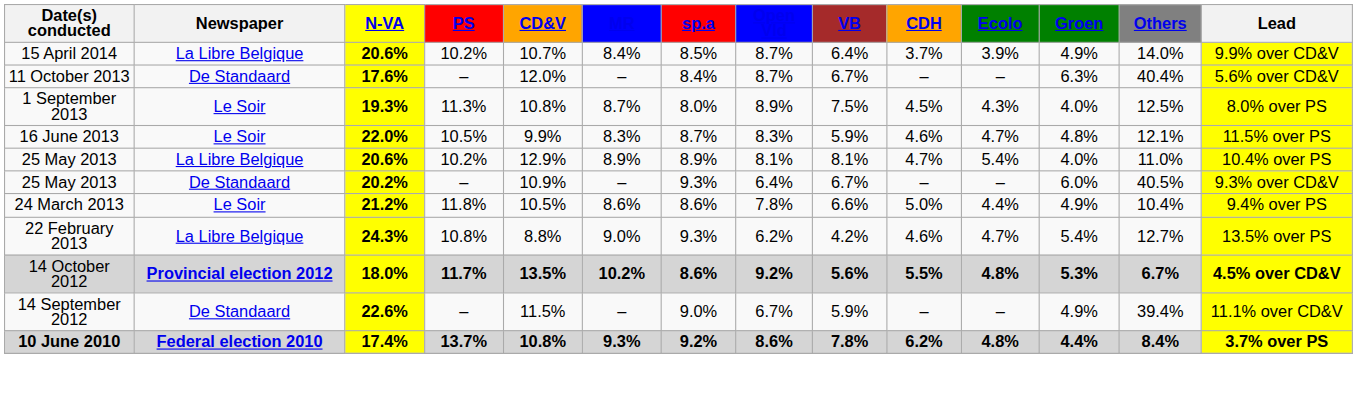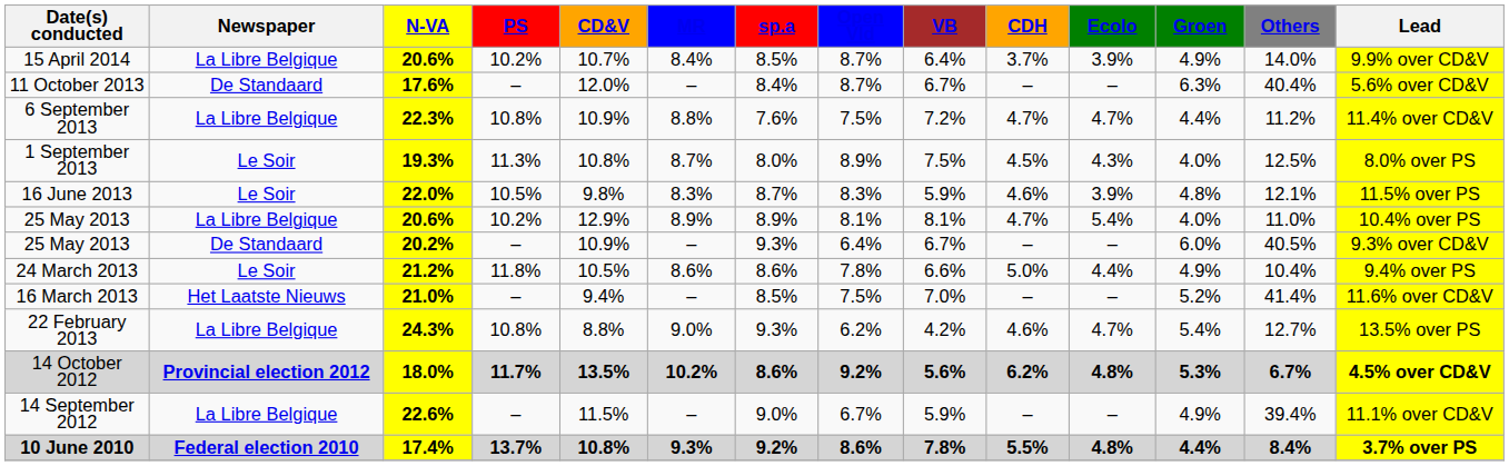 <table class="wikitable sortable" style="text-align:center;font-size:95%;line-height:14px">
 <tr>
 <th ! style="width:150px;">Date(s)<br>conducted</th>
 <th style="width:300px;">Newspaper</th>
 <th class="unsortable"  style="background:yellow; width:90px;"><a href='#'>N-VA</a></th>
 <th class="unsortable"  style="background:red; width:90px;"><a href='#'><span>PS</span></a></th>
 <th class="unsortable"  style="background:orange; width:90px;"><a href='#'><span>CD&V</span></a></th>
 <th class="unsortable"  style="background:blue; width:90px;"><a href='#'><span>MR</span></a></th>
 <th class="unsortable"  style="background:red; width:90px;"><a href='#'><span>sp.a</span></a></th>
 <th class="unsortable"  style="background:blue; width:90px;"><a href='#'><span>Open Vld</span></a></th>
 <th class="unsortable"  style="background:brown; width:90px;"><a href='#'><span>VB</span></a></th>
 <th class="unsortable"  style="background:orange; width:90px;"><a href='#'><span>CDH</span></a></th>
 <th class="unsortable"  style="background:green; width:90px;"><a href='#'><span>Ecolo</span></a></th>
 <th class="unsortable"  style="background:green; width:90px;"><a href='#'><span>Groen</span></a></th>
 <th class="unsortable"  style="background:gray; width:90px;"><a href='#'><span>Others</span></a></th>
 <th class="unsortable" style="width:225px;">Lead</th>
 </tr>
 <tr>
 <td>15 April 2014</td>
 <td><a href='#'>La Libre Belgique</a></td>
 <td style="background:yellow"><strong>20.6%</strong></td>
 <td>10.2%</td>
 <td>10.7%</td>
 <td>8.4%</td>
 <td>8.5%</td>
 <td>8.7%</td>
 <td>6.4%</td>
 <td>3.7%</td>
 <td>3.9%</td>
 <td>4.9%</td>
 <td>14.0%</td>
 <td style="background:yellow;">9.9% over CD&V</td>
 </tr>
 <tr>
 <td>11 October 2013</td>
 <td><a href='#'>De Standaard</a></td>
 <td style="background:yellow"><strong>17.6%</strong></td>
 <td>–</td>
 <td>12.0%</td>
 <td>–</td>
 <td>8.4%</td>
 <td>8.7%</td>
 <td>6.7%</td>
 <td>–</td>
 <td>–</td>
 <td>6.3%</td>
 <td>40.4%</td>
 <td style="background:yellow;">5.6% over CD&V</td>
 </tr>
 <tr>
+<td>6 September 2013</td>
+<td><a href='#'>La Libre Belgique</a></td>
+<td style="background:yellow"><strong>22.3%</strong></td>
+<td>10.8%</td>
+<td>10.9%</td>
+<td>8.8%</td>
+<td>7.6%</td>
+<td>7.5%</td>
+<td>7.2%</td>
+<td>4.7%</td>
+<td>4.7%</td>
+<td>4.4%</td>
+<td>11.2%</td>
+<td style="background:yellow;">11.4% over CD&V</td>
+</tr>
+<tr>
 <td>1 September 2013</td>
 <td><a href='#'>Le Soir</a></td>
 <td style="background:yellow"><strong>19.3%</strong></td>
 <td>11.3%</td>
 <td>10.8%</td>
 <td>8.7%</td>
 <td>8.0%</td>
 <td>8.9%</td>
 <td>7.5%</td>
 <td>4.5%</td>
 <td>4.3%</td>
 <td>4.0%</td>
 <td>12.5%</td>
 <td style="background:yellow;">8.0% over PS</td>
 </tr>
 <tr>
 <td>16 June 2013</td>
 <td><a href='#'>Le Soir</a></td>
 <td style="background:yellow"><strong>22.0%</strong></td>
 <td>10.5%</td>
-<td>9.9%</td>
+<td>9.8%</td>
 <td>8.3%</td>
 <td>8.7%</td>
 <td>8.3%</td>
 <td>5.9%</td>
 <td>4.6%</td>
-<td>4.7%</td>
+<td>3.9%</td>
 <td>4.8%</td>
 <td>12.1%</td>
 <td style="background:yellow;">11.5% over PS</td>
 </tr>
 <tr>
 <td>25 May 2013</td>
 <td><a href='#'>La Libre Belgique</a></td>
 <td style="background:yellow"><strong>20.6%</strong></td>
 <td>10.2%</td>
 <td>12.9%</td>
 <td>8.9%</td>
 <td>8.9%</td>
 <td>8.1%</td>
 <td>8.1%</td>
 <td>4.7%</td>
 <td>5.4%</td>
 <td>4.0%</td>
 <td>11.0%</td>
 <td style="background:yellow;">10.4% over PS</td>
 </tr>
 <tr>
 <td>25 May 2013</td>
 <td><a href='#'>De Standaard</a></td>
 <td style="background:yellow"><strong>20.2%</strong></td>
 <td>–</td>
 <td>10.9%</td>
 <td>–</td>
 <td>9.3%</td>
 <td>6.4%</td>
 <td>6.7%</td>
 <td>–</td>
 <td>–</td>
 <td>6.0%</td>
 <td>40.5%</td>
 <td style="background:yellow;">9.3% over CD&V</td>
 </tr>
 <tr>
 <td>24 March 2013</td>
 <td><a href='#'>Le Soir</a></td>
 <td style="background:yellow"><strong>21.2%</strong></td>
 <td>11.8%</td>
 <td>10.5%</td>
 <td>8.6%</td>
 <td>8.6%</td>
 <td>7.8%</td>
 <td>6.6%</td>
 <td>5.0%</td>
 <td>4.4%</td>
 <td>4.9%</td>
 <td>10.4%</td>
 <td style="background:yellow;">9.4% over PS</td>
 </tr>
 <tr>
+<td>16 March 2013</td>
+<td><a href='#'>Het Laatste Nieuws</a></td>
+<td style="background:yellow"><strong>21.0%</strong></td>
+<td>–</td>
+<td>9.4%</td>
+<td>–</td>
+<td>8.5%</td>
+<td>7.5%</td>
+<td>7.0%</td>
+<td>–</td>
+<td>–</td>
+<td>5.2%</td>
+<td>41.4%</td>
+<td style="background:yellow;">11.6% over CD&V</td>
+</tr>
+<tr>
 <td>22 February 2013</td>
 <td><a href='#'>La Libre Belgique</a></td>
 <td style="background:yellow"><strong>24.3%</strong></td>
 <td>10.8%</td>
 <td>8.8%</td>
 <td>9.0%</td>
 <td>9.3%</td>
 <td>6.2%</td>
 <td>4.2%</td>
 <td>4.6%</td>
 <td>4.7%</td>
 <td>5.4%</td>
 <td>12.7%</td>
 <td style="background:yellow;">13.5% over PS</td>
 </tr>
 <tr>
 <td style="background:#D5D5D5">14 October 2012</td>
 <td style="background:#D5D5D5"><strong><a href='#'>Provincial election 2012</a></strong></td>
 <td style="background:yellow"><strong>18.0%</strong></td>
 <td style="background:#D5D5D5"><strong>11.7%</strong></td>
 <td style="background:#D5D5D5"><strong>13.5%</strong></td>
 <td style="background:#D5D5D5"><strong>10.2%</strong></td>
 <td style="background:#D5D5D5"><strong>8.6%</strong></td>
 <td style="background:#D5D5D5"><strong>9.2%</strong></td>
 <td style="background:#D5D5D5"><strong>5.6%</strong></td>
-<td style="background:#D5D5D5"><strong>5.5%</strong></td>
+<td style="background:#D5D5D5"><strong>6.2%</strong></td>
 <td style="background:#D5D5D5"><strong>4.8%</strong></td>
 <td style="background:#D5D5D5"><strong>5.3%</strong></td>
 <td style="background:#D5D5D5"><strong>6.7%</strong></td>
 <td style="background:yellow;"><strong>4.5% over CD&V</strong></td>
 </tr>
 <tr>
 <td>14 September 2012</td>
-<td><a href='#'>De Standaard</a></td>
+<td><a href='#'>La Libre Belgique</a></td>
 <td style="background:yellow"><strong>22.6%</strong></td>
 <td>–</td>
 <td>11.5%</td>
 <td>–</td>
 <td>9.0%</td>
 <td>6.7%</td>
 <td>5.9%</td>
 <td>–</td>
 <td>–</td>
 <td>4.9%</td>
 <td>39.4%</td>
 <td style="background:yellow;">11.1% over CD&V</td>
 </tr>
 <tr>
 <td style="background:#D5D5D5"><strong>10 June 2010</strong></td>
 <td style="background:#D5D5D5"><strong><a href='#'>Federal election 2010</a></strong></td>
 <td style="background:yellow"><strong>17.4%</strong></td>
 <td style="background:#D5D5D5"><strong>13.7%</strong></td>
 <td style="background:#D5D5D5"><strong>10.8%</strong></td>
 <td style="background:#D5D5D5"><strong>9.3%</strong></td>
 <td style="background:#D5D5D5"><strong>9.2%</strong></td>
 <td style="background:#D5D5D5"><strong>8.6%</strong></td>
 <td style="background:#D5D5D5"><strong>7.8%</strong></td>
-<td style="background:#D5D5D5"><strong>6.2%</strong></td>
+<td style="background:#D5D5D5"><strong>5.5%</strong></td>
 <td style="background:#D5D5D5"><strong>4.8%</strong></td>
 <td style="background:#D5D5D5"><strong>4.4%</strong></td>
 <td style="background:#D5D5D5"><strong>8.4%</strong></td>
 <td style="background:yellow;"><strong>3.7% over PS</strong></td>
 </tr>
 <tr>
 </tr>
 </table>
